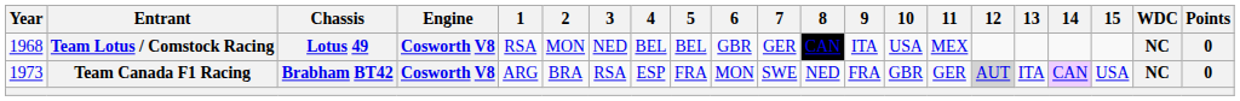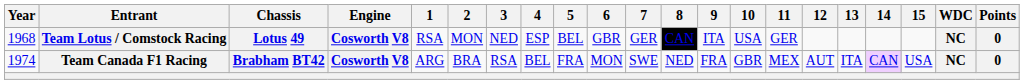 <table class="wikitable" style="text-align:center; font-size:90%">
 <tr>
 <th>Year</th>
 <th>Entrant</th>
 <th>Chassis</th>
 <th>Engine</th>
 <th>1</th>
 <th>2</th>
 <th>3</th>
 <th>4</th>
 <th>5</th>
 <th>6</th>
 <th>7</th>
 <th>8</th>
 <th>9</th>
 <th>10</th>
 <th>11</th>
 <th>12</th>
 <th>13</th>
 <th>14</th>
 <th>15</th>
 <th>WDC</th>
 <th>Points</th>
 </tr>
 <tr>
 <td><a href='#'>1968</a></td>
 <th><a href='#'>Team Lotus</a> / Comstock Racing</th>
 <th><a href='#'>Lotus</a> <a href='#'>49</a></th>
 <th><a href='#'>Cosworth</a> <a href='#'>V8</a></th>
 <td><a href='#'>RSA</a></td>
 <td><a href='#'>MON</a></td>
 <td><a href='#'>NED</a></td>
-<td><a href='#'>BEL</a></td>
+<td><a href='#'>ESP</a></td>
 <td><a href='#'>BEL</a></td>
 <td><a href='#'>GBR</a></td>
 <td><a href='#'>GER</a></td>
 <td style="background:#000000; color:white"><a href='#'><span>CAN</span></a><br></td>
 <td><a href='#'>ITA</a></td>
 <td><a href='#'>USA</a></td>
-<td><a href='#'>MEX</a></td>
+<td><a href='#'>GER</a></td>
 <td></td>
 <td></td>
 <td></td>
 <td></td>
 <th>NC</th>
 <th>0</th>
 </tr>
 <tr>
-<td><a href='#'>1973</a></td>
+<td><a href='#'>1974</a></td>
 <th>Team Canada F1 Racing</th>
 <th><a href='#'>Brabham</a> <a href='#'>BT42</a></th>
 <th><a href='#'>Cosworth</a> <a href='#'>V8</a></th>
 <td><a href='#'>ARG</a></td>
 <td><a href='#'>BRA</a></td>
 <td><a href='#'>RSA</a></td>
-<td><a href='#'>ESP</a></td>
+<td><a href='#'>BEL</a></td>
 <td><a href='#'>FRA</a></td>
 <td><a href='#'>MON</a></td>
 <td><a href='#'>SWE</a></td>
 <td><a href='#'>NED</a></td>
 <td><a href='#'>FRA</a></td>
 <td><a href='#'>GBR</a></td>
-<td><a href='#'>GER</a></td>
-<td style="background: lightgrey;"><a href='#'>AUT</a></td>
+<td><a href='#'>MEX</a></td>
+<td><a href='#'>AUT</a></td>
 <td><a href='#'>ITA</a></td>
 <td style="background:#EFCFFF;"><a href='#'>CAN</a><br></td>
 <td><a href='#'>USA</a></td>
 <th>NC</th>
 <th>0</th>
 </tr>
 <tr>
 <th colspan="21"></th>
 </tr>
 </table>
